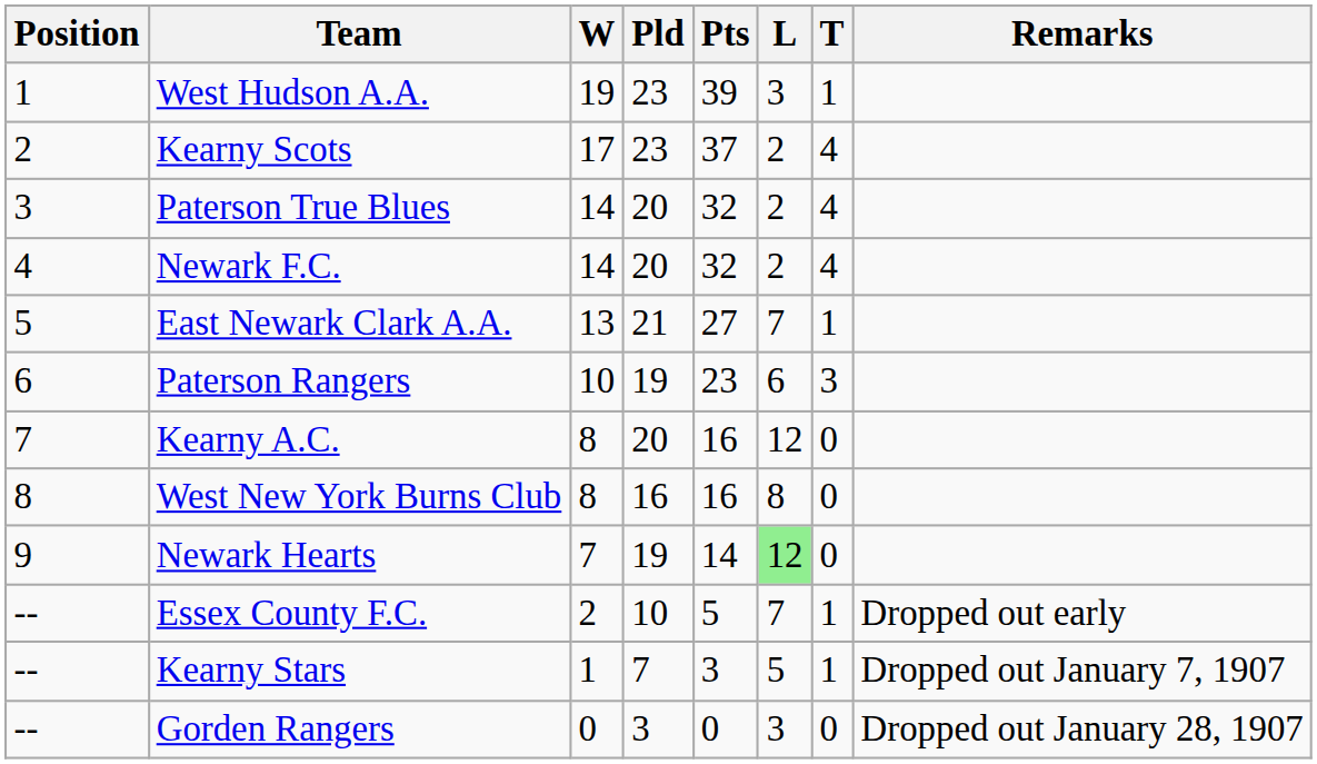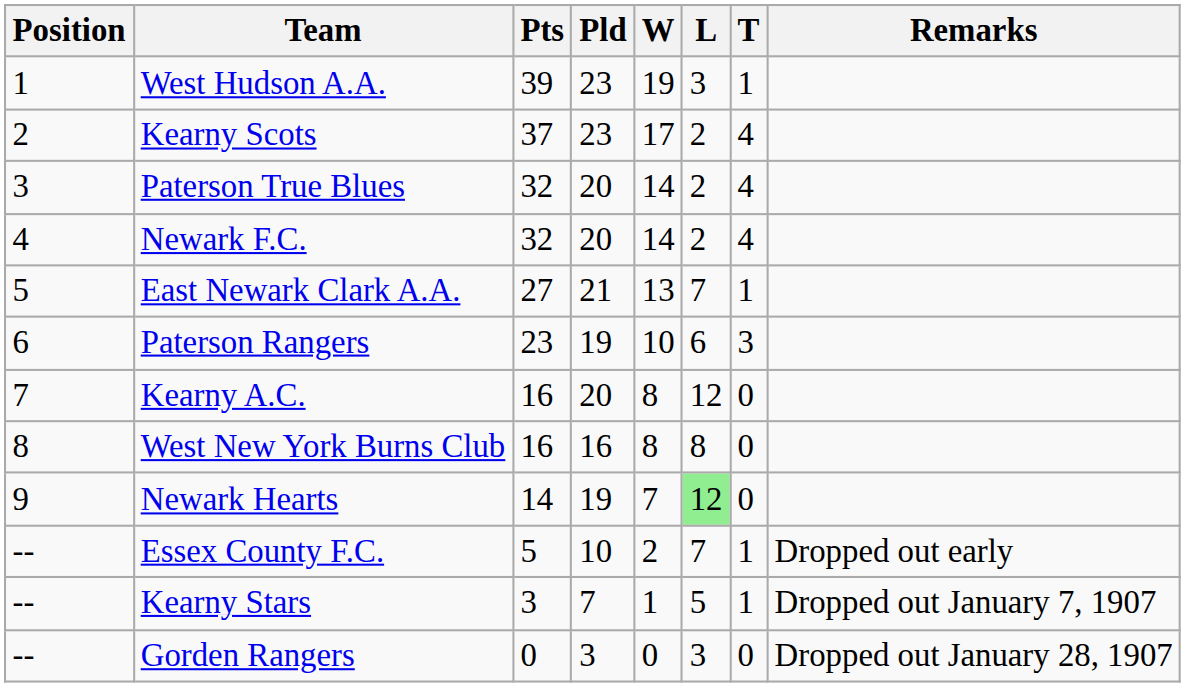 <table class="wikitable">
 <tr>
 <th>Position</th>
 <th>Team</th>
+<th>Pts</th>
+<th>Pld</th>
 <th>W</th>
-<th>Pld</th>
-<th>Pts</th>
 <th>L</th>
 <th>T</th>
 <th>Remarks</th>
 </tr>
 <tr>
 <td>1</td>
 <td><a href='#'>West Hudson A.A.</a></td>
+<td>39</td>
+<td>23</td>
 <td>19</td>
-<td>23</td>
-<td>39</td>
 <td>3</td>
 <td>1</td>
 <td></td>
 </tr>
 <tr>
 <td>2</td>
 <td><a href='#'>Kearny Scots</a></td>
+<td>37</td>
+<td>23</td>
 <td>17</td>
-<td>23</td>
-<td>37</td>
 <td>2</td>
 <td>4</td>
 <td></td>
 </tr>
 <tr>
 <td>3</td>
 <td><a href='#'>Paterson True Blues</a></td>
+<td>32</td>
+<td>20</td>
 <td>14</td>
-<td>20</td>
-<td>32</td>
 <td>2</td>
 <td>4</td>
 <td></td>
 </tr>
 <tr>
 <td>4</td>
 <td><a href='#'>Newark F.C.</a></td>
+<td>32</td>
+<td>20</td>
 <td>14</td>
-<td>20</td>
-<td>32</td>
 <td>2</td>
 <td>4</td>
 <td></td>
 </tr>
 <tr>
 <td>5</td>
 <td><a href='#'>East Newark Clark A.A.</a></td>
+<td>27</td>
+<td>21</td>
 <td>13</td>
-<td>21</td>
-<td>27</td>
 <td>7</td>
 <td>1</td>
 <td></td>
 </tr>
 <tr>
 <td>6</td>
 <td><a href='#'>Paterson Rangers</a></td>
+<td>23</td>
+<td>19</td>
 <td>10</td>
-<td>19</td>
-<td>23</td>
 <td>6</td>
 <td>3</td>
 <td></td>
 </tr>
 <tr>
 <td>7</td>
 <td><a href='#'>Kearny A.C.</a></td>
+<td>16</td>
+<td>20</td>
 <td>8</td>
-<td>20</td>
-<td>16</td>
 <td>12</td>
 <td>0</td>
 <td></td>
 </tr>
 <tr>
 <td>8</td>
 <td><a href='#'>West New York Burns Club</a></td>
-<td>8</td>
 <td>16</td>
 <td>16</td>
+<td>8</td>
 <td>8</td>
 <td>0</td>
 <td></td>
 </tr>
 <tr>
 <td>9</td>
 <td><a href='#'>Newark Hearts</a></td>
+<td>14</td>
+<td>19</td>
 <td>7</td>
-<td>19</td>
-<td>14</td>
 <td style="background: lightgreen;">12</td>
 <td>0</td>
 <td></td>
 </tr>
 <tr>
 <td>--</td>
 <td><a href='#'>Essex County F.C.</a></td>
+<td>5</td>
+<td>10</td>
 <td>2</td>
-<td>10</td>
-<td>5</td>
 <td>7</td>
 <td>1</td>
 <td>Dropped out early</td>
 </tr>
 <tr>
 <td>--</td>
 <td><a href='#'>Kearny Stars</a></td>
+<td>3</td>
+<td>7</td>
 <td>1</td>
-<td>7</td>
-<td>3</td>
 <td>5</td>
 <td>1</td>
 <td>Dropped out January 7, 1907</td>
 </tr>
 <tr>
 <td>--</td>
 <td><a href='#'>Gorden Rangers</a></td>
 <td>0</td>
 <td>3</td>
 <td>0</td>
 <td>3</td>
 <td>0</td>
 <td>Dropped out January 28, 1907</td>
 </tr>
 </table>
